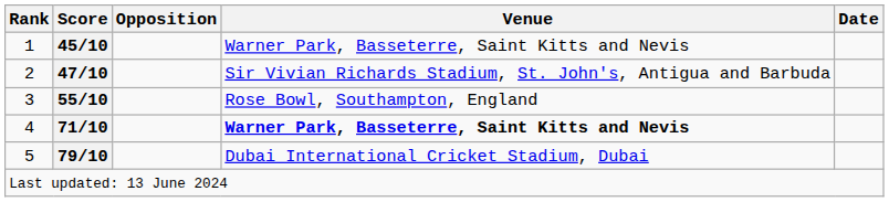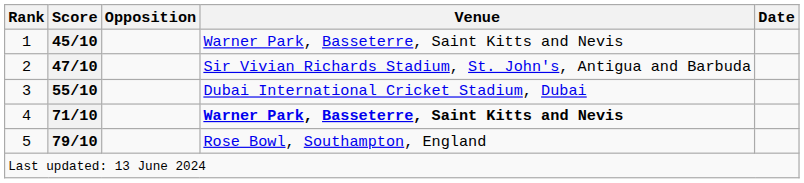 <table class="wikitable plainrowheaders">
 <tr>
 <th scope=col>Rank</th>
 <th scope=col>Score</th>
 <th scope=col>Opposition</th>
 <th scope=col>Venue</th>
 <th scope=col>Date</th>
 </tr>
 <tr>
 <td align=center>1</td>
 <th scope=row style=text-align:center;>45/10</th>
 <td></td>
 <td><a href='#'>Warner Park</a>, <a href='#'>Basseterre</a>, Saint Kitts and Nevis</td>
 <td></td>
 </tr>
 <tr>
 <td align=center>2</td>
 <th scope=row style=text-align:center;>47/10</th>
 <td></td>
 <td><a href='#'>Sir Vivian Richards Stadium</a>, <a href='#'>St. John's</a>, Antigua and Barbuda</td>
 <td> </td>
 </tr>
 <tr>
 <td align=center>3</td>
 <th scope=row style=text-align:center;>55/10</th>
 <td></td>
-<td><a href='#'>Rose Bowl</a>, <a href='#'>Southampton</a>, England</td>
+<td><a href='#'>Dubai International Cricket Stadium</a>, <a href='#'>Dubai</a></td>
 <td> </td>
 </tr>
 <tr>
 <td align=center>4</td>
 <th scope=row style=text-align:center;>71/10</th>
 <td></td>
 <td><strong><a href='#'>Warner Park</a>, <a href='#'>Basseterre</a>, Saint Kitts and Nevis</strong></td>
 <td></td>
 </tr>
 <tr>
 <td align=center>5</td>
 <th scope=row style=text-align:center;>79/10</th>
 <td></td>
-<td><a href='#'>Dubai International Cricket Stadium</a>, <a href='#'>Dubai</a></td>
+<td><a href='#'>Rose Bowl</a>, <a href='#'>Southampton</a>, England</td>
 <td></td>
 </tr>
 <tr class=sortbottom>
 <td colspan=5><small>Last updated: 13 June 2024</small></td>
 </tr>
 </table>
